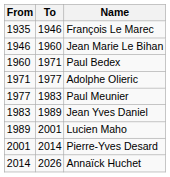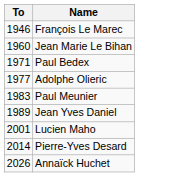 <table class="wikitable">
 <tr>
-<th>From</th>
 <th>To</th>
 <th>Name</th>
 </tr>
 <tr>
-<td>1935</td>
 <td>1946</td>
 <td>François Le Marec</td>
 </tr>
 <tr>
-<td>1946</td>
 <td>1960</td>
 <td>Jean Marie Le Bihan</td>
 </tr>
 <tr>
-<td>1960</td>
 <td>1971</td>
 <td>Paul Bedex</td>
 </tr>
 <tr>
-<td>1971</td>
 <td>1977</td>
 <td>Adolphe Olieric</td>
 </tr>
 <tr>
-<td>1977</td>
 <td>1983</td>
 <td>Paul Meunier</td>
 </tr>
 <tr>
-<td>1983</td>
 <td>1989</td>
 <td>Jean Yves Daniel</td>
 </tr>
 <tr>
-<td>1989</td>
 <td>2001</td>
 <td>Lucien Maho</td>
 </tr>
 <tr>
-<td>2001</td>
 <td>2014</td>
 <td>Pierre-Yves Desard</td>
 </tr>
 <tr>
-<td>2014</td>
 <td>2026</td>
 <td>Annaïck Huchet</td>
 </tr>
 </table>
